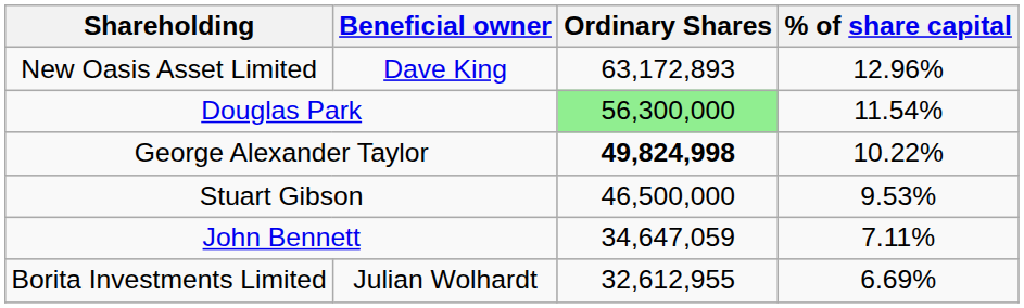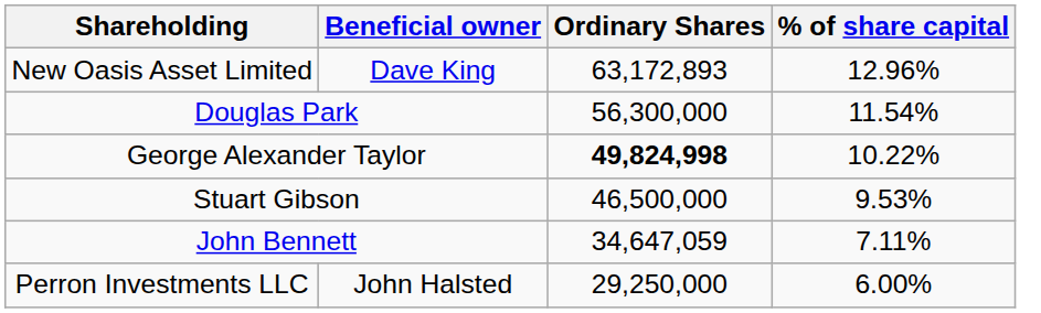 <table class="wikitable sortable">
 <tr>
 <th>Shareholding</th>
 <th><a href='#'>Beneficial owner</a></th>
 <th>Ordinary Shares</th>
 <th>% of <a href='#'>share capital</a></th>
 </tr>
 <tr>
 <td align="center">New Oasis Asset Limited</td>
 <td align="center"><a href='#'>Dave King</a></td>
 <td align="center">63,172,893</td>
 <td align="center">12.96%</td>
 </tr>
 <tr>
 <td colspan="2" align="center"><a href='#'>Douglas Park</a></td>
-<td align="center" style="background: lightgreen;">56,300,000</td>
+<td align="center">56,300,000</td>
 <td align="center">11.54%</td>
 </tr>
 <tr>
 <td colspan="2" align="center">George Alexander Taylor</td>
 <td align="center"><strong>49,824,998</strong></td>
 <td align="center">10.22%</td>
 </tr>
 <tr>
 <td colspan="2" align="center">Stuart Gibson</td>
 <td align="center">46,500,000</td>
 <td align="center">9.53%</td>
 </tr>
 <tr>
 <td colspan="2" align="center"><a href='#'>John Bennett</a></td>
 <td align="center">34,647,059</td>
 <td align="center">7.11%</td>
 </tr>
 <tr>
-<td align="center">Borita Investments Limited</td>
-<td align="center">Julian Wolhardt</td>
-<td align="center">32,612,955</td>
-<td align="center">6.69%</td>
+<td align="center">Perron Investments LLC</td>
+<td align="center">John Halsted</td>
+<td align="center">29,250,000</td>
+<td align="center">6.00%</td>
 </tr>
 </table>
